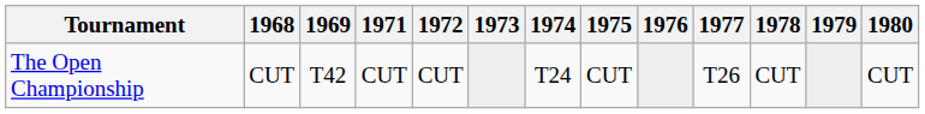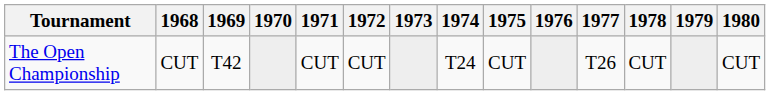 <table class="wikitable" style="font-size:95%;text-align:center;">
 <tr>
 <th>Tournament</th>
 <th>1968</th>
 <th>1969</th>
+<th>1970</th>
 <th>1971</th>
 <th>1972</th>
 <th>1973</th>
 <th>1974</th>
 <th>1975</th>
 <th>1976</th>
 <th>1977</th>
 <th>1978</th>
 <th>1979</th>
 <th>1980</th>
 </tr>
 <tr>
 <td align=left><a href='#'>The Open Championship</a></td>
 <td>CUT</td>
 <td>T42</td>
+<td style="background:#eeeeee;"></td>
 <td>CUT</td>
 <td>CUT</td>
 <td style="background:#eeeeee;"></td>
 <td>T24</td>
 <td>CUT</td>
 <td style="background:#eeeeee;"></td>
 <td>T26</td>
 <td>CUT</td>
 <td style="background:#eeeeee;"></td>
 <td>CUT</td>
 </tr>
 </table>
